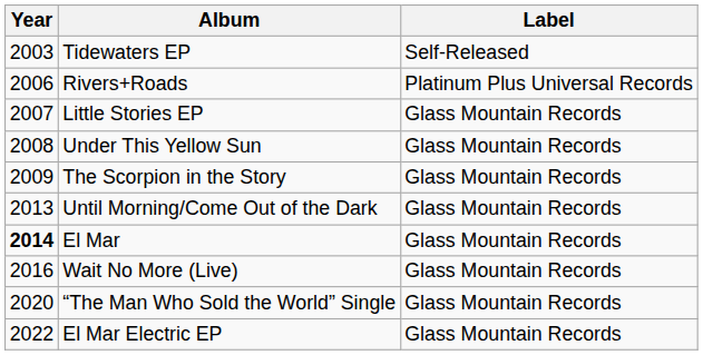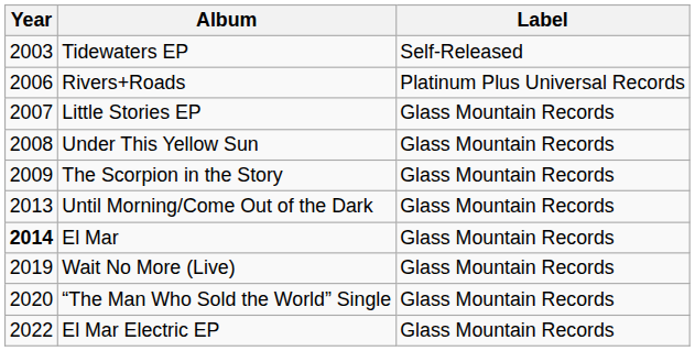 <table class="wikitable" border="1">
 <tr>
 <th>Year</th>
 <th>Album</th>
 <th>Label</th>
 </tr>
 <tr>
 <td>2003</td>
 <td>Tidewaters EP</td>
 <td>Self-Released</td>
 </tr>
 <tr>
 <td>2006</td>
 <td>Rivers+Roads</td>
 <td>Platinum Plus Universal Records</td>
 </tr>
 <tr>
 <td>2007</td>
 <td>Little Stories EP</td>
 <td>Glass Mountain Records</td>
 </tr>
 <tr>
 <td>2008</td>
 <td>Under This Yellow Sun</td>
 <td>Glass Mountain Records</td>
 </tr>
 <tr>
 <td>2009</td>
 <td>The Scorpion in the Story</td>
 <td>Glass Mountain Records</td>
 </tr>
 <tr>
 <td>2013</td>
 <td>Until Morning/Come Out of the Dark</td>
 <td>Glass Mountain Records</td>
 </tr>
 <tr>
 <td><strong>2014</strong></td>
 <td>El Mar</td>
 <td>Glass Mountain Records</td>
 </tr>
 <tr>
-<td>2016</td>
+<td>2019</td>
 <td>Wait No More (Live)</td>
 <td>Glass Mountain Records</td>
 </tr>
 <tr>
 <td>2020</td>
 <td>“The Man Who Sold the World” Single</td>
 <td>Glass Mountain Records</td>
 </tr>
 <tr>
 <td>2022</td>
 <td>El Mar Electric EP</td>
 <td>Glass Mountain Records</td>
 </tr>
 </table>
